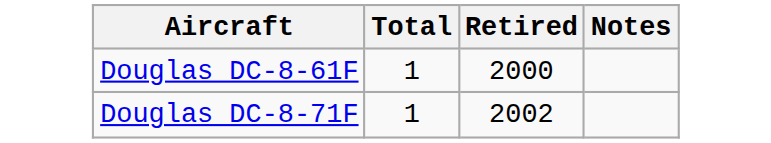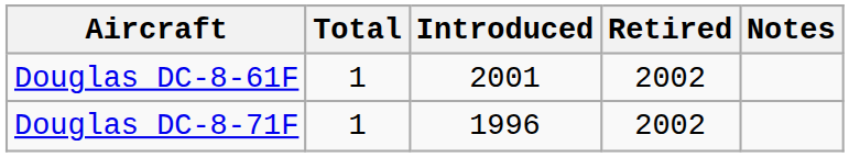 <table class="wikitable" style="margin:0.5em auto; text-align:center">
 <tr>
 <th>Aircraft</th>
 <th>Total</th>
+<th>Introduced</th>
 <th>Retired</th>
 <th>Notes</th>
 </tr>
 <tr>
 <td><a href='#'>Douglas DC-8-61F</a></td>
 <td>1</td>
-<td>2000</td>
+<td>2001</td>
+<td>2002</td>
 <td></td>
 </tr>
 <tr>
 <td><a href='#'>Douglas DC-8-71F</a></td>
 <td>1</td>
+<td>1996</td>
 <td>2002</td>
 <td></td>
 </tr>
 </table>
